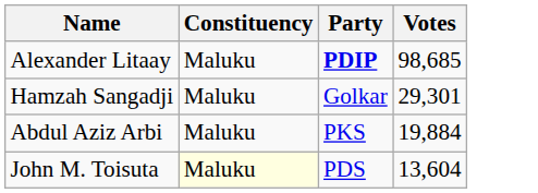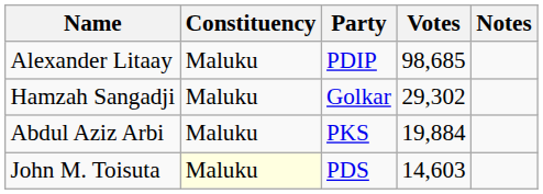 <table class="wikitable sortable">
 <tr>
 <th>Name</th>
 <th>Constituency</th>
 <th>Party</th>
 <th>Votes</th>
+<th>Notes</th>
 </tr>
 <tr>
 <td>Alexander Litaay</td>
 <td>Maluku</td>
-<td><strong><a href='#'>PDIP</a></strong></td>
+<td><a href='#'>PDIP</a></td>
 <td>98,685</td>
+<td></td>
 </tr>
 <tr>
 <td>Hamzah Sangadji</td>
 <td>Maluku</td>
 <td><a href='#'>Golkar</a></td>
-<td>29,301</td>
+<td>29,302</td>
+<td></td>
 </tr>
 <tr>
 <td>Abdul Aziz Arbi</td>
 <td>Maluku</td>
 <td><a href='#'>PKS</a></td>
 <td>19,884</td>
+<td></td>
 </tr>
 <tr>
 <td>John M. Toisuta</td>
 <td style="background: lightyellow;">Maluku</td>
 <td><a href='#'>PDS</a></td>
-<td>13,604</td>
+<td>14,603</td>
+<td></td>
 </tr>
 </table>
